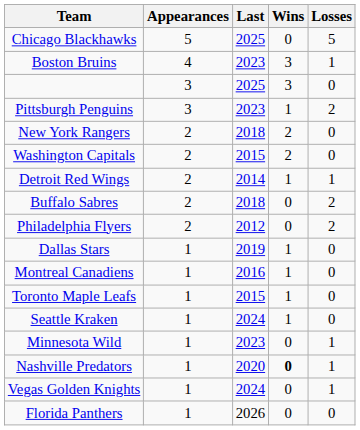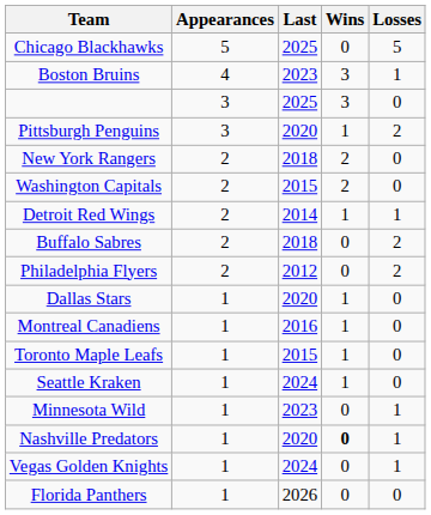 <table class="wikitable sortable" style="text-align:center;">
 <tr>
 <th>Team</th>
 <th>Appearances</th>
 <th>Last</th>
 <th>Wins</th>
 <th>Losses</th>
 </tr>
 <tr>
 <td><a href='#'>Chicago Blackhawks</a></td>
 <td>5</td>
 <td><a href='#'>2025</a></td>
 <td>0</td>
 <td>5</td>
 </tr>
 <tr>
 <td><a href='#'>Boston Bruins</a></td>
 <td>4</td>
 <td><a href='#'>2023</a></td>
 <td>3</td>
 <td>1</td>
 </tr>
 <tr>
 <td></td>
 <td>3</td>
 <td><a href='#'>2025</a></td>
 <td>3</td>
 <td>0</td>
 </tr>
 <tr>
 <td><a href='#'>Pittsburgh Penguins</a></td>
 <td>3</td>
-<td><a href='#'>2023</a></td>
+<td><a href='#'>2020</a></td>
 <td>1</td>
 <td>2</td>
 </tr>
 <tr>
 <td><a href='#'>New York Rangers</a></td>
 <td>2</td>
 <td><a href='#'>2018</a></td>
 <td>2</td>
 <td>0</td>
 </tr>
 <tr>
 <td><a href='#'>Washington Capitals</a></td>
 <td>2</td>
 <td><a href='#'>2015</a></td>
 <td>2</td>
 <td>0</td>
 </tr>
 <tr>
 <td><a href='#'>Detroit Red Wings</a></td>
 <td>2</td>
 <td><a href='#'>2014</a></td>
 <td>1</td>
 <td>1</td>
 </tr>
 <tr>
 <td><a href='#'>Buffalo Sabres</a></td>
 <td>2</td>
 <td><a href='#'>2018</a></td>
 <td>0</td>
 <td>2</td>
 </tr>
 <tr>
 <td><a href='#'>Philadelphia Flyers</a></td>
 <td>2</td>
 <td><a href='#'>2012</a></td>
 <td>0</td>
 <td>2</td>
 </tr>
 <tr>
 <td><a href='#'>Dallas Stars</a></td>
 <td>1</td>
-<td><a href='#'>2019</a></td>
+<td><a href='#'>2020</a></td>
 <td>1</td>
 <td>0</td>
 </tr>
 <tr>
 <td><a href='#'>Montreal Canadiens</a></td>
 <td>1</td>
 <td><a href='#'>2016</a></td>
 <td>1</td>
 <td>0</td>
 </tr>
 <tr>
 <td><a href='#'>Toronto Maple Leafs</a></td>
 <td>1</td>
 <td><a href='#'>2015</a></td>
 <td>1</td>
 <td>0</td>
 </tr>
 <tr>
 <td><a href='#'>Seattle Kraken</a></td>
 <td>1</td>
 <td><a href='#'>2024</a></td>
 <td>1</td>
 <td>0</td>
 </tr>
 <tr>
 <td><a href='#'>Minnesota Wild</a></td>
 <td>1</td>
 <td><a href='#'>2023</a></td>
 <td>0</td>
 <td>1</td>
 </tr>
 <tr>
 <td><a href='#'>Nashville Predators</a></td>
 <td>1</td>
 <td><a href='#'>2020</a></td>
 <td><strong>0</strong></td>
 <td>1</td>
 </tr>
 <tr>
 <td><a href='#'>Vegas Golden Knights</a></td>
 <td>1</td>
 <td><a href='#'>2024</a></td>
 <td>0</td>
 <td>1</td>
 </tr>
 <tr>
 <td><a href='#'>Florida Panthers</a></td>
 <td>1</td>
 <td>2026</td>
 <td>0</td>
 <td>0</td>
 </tr>
 </table>
